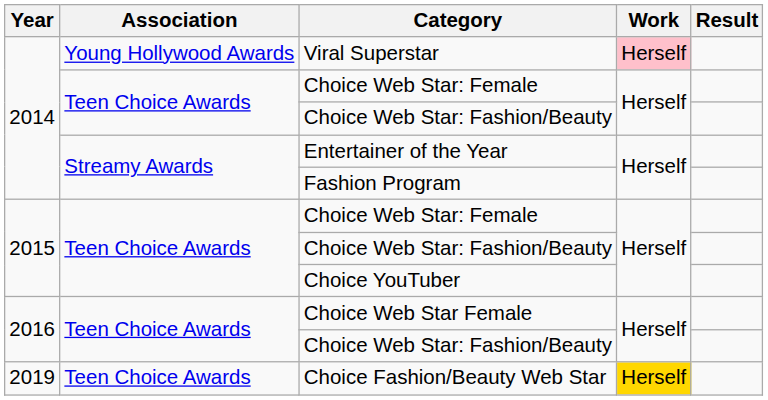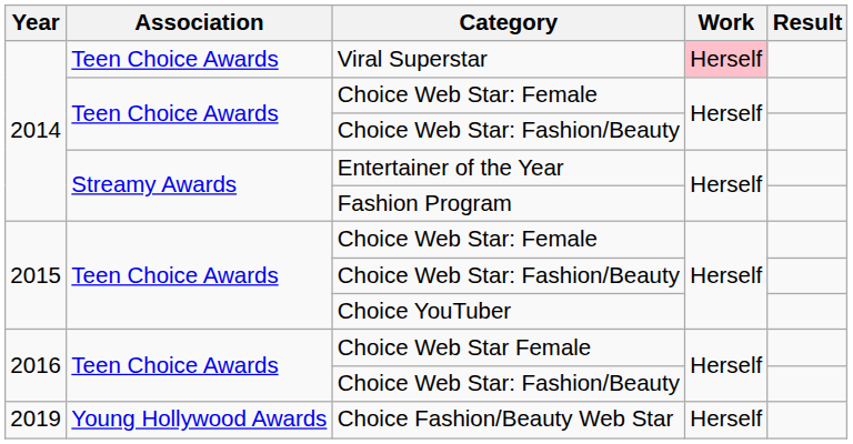 <table class="wikitable">
 <tr>
 <th>Year</th>
 <th>Association</th>
 <th>Category</th>
 <th>Work</th>
 <th>Result</th>
 </tr>
 <tr>
 <td rowspan="5">2014</td>
-<td><a href='#'>Young Hollywood Awards</a></td>
+<td><a href='#'>Teen Choice Awards</a></td>
 <td>Viral Superstar</td>
 <td style="background: pink;">Herself</td>
 <td></td>
 </tr>
 <tr>
 <td rowspan="2"><a href='#'>Teen Choice Awards</a></td>
 <td>Choice Web Star: Female</td>
 <td rowspan="2">Herself</td>
 <td></td>
 </tr>
 <tr>
 <td>Choice Web Star: Fashion/Beauty</td>
 <td></td>
 </tr>
 <tr>
 <td rowspan="2"><a href='#'>Streamy Awards</a></td>
 <td>Entertainer of the Year</td>
 <td rowspan="2">Herself</td>
 <td></td>
 </tr>
 <tr>
 <td>Fashion Program</td>
 <td></td>
 </tr>
 <tr>
 <td rowspan="3">2015</td>
 <td rowspan="3"><a href='#'>Teen Choice Awards</a></td>
 <td>Choice Web Star: Female</td>
 <td rowspan="3">Herself</td>
 <td></td>
 </tr>
 <tr>
 <td>Choice Web Star: Fashion/Beauty</td>
 <td></td>
 </tr>
 <tr>
 <td>Choice YouTuber</td>
 <td></td>
 </tr>
 <tr>
 <td rowspan="2">2016</td>
 <td rowspan="2"><a href='#'>Teen Choice Awards</a></td>
 <td>Choice Web Star Female</td>
 <td rowspan="2">Herself</td>
 <td></td>
 </tr>
 <tr>
 <td>Choice Web Star: Fashion/Beauty</td>
 <td></td>
 </tr>
 <tr>
 <td>2019</td>
-<td><a href='#'>Teen Choice Awards</a></td>
+<td><a href='#'>Young Hollywood Awards</a></td>
 <td>Choice Fashion/Beauty Web Star</td>
-<td style="background: gold;">Herself</td>
+<td>Herself</td>
 <td></td>
 </tr>
 </table>
